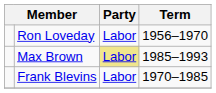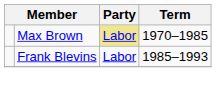 <table class="wikitable">
 <tr>
 <th colspan="2">Member</th>
 <th>Party</th>
 <th>Term</th>
 </tr>
 <tr>
 <td> </td>
-<td><a href='#'>Ron Loveday</a></td>
-<td><a href='#'>Labor</a></td>
-<td>1956–1970</td>
-</tr>
-<tr>
-<td> </td>
 <td><a href='#'>Max Brown</a></td>
 <td style="background: khaki;"><a href='#'>Labor</a></td>
-<td>1985–1993</td>
+<td>1970–1985</td>
 </tr>
 <tr>
 <td> </td>
 <td><a href='#'>Frank Blevins</a></td>
 <td><a href='#'>Labor</a></td>
-<td>1970–1985</td>
+<td>1985–1993</td>
 </tr>
 <tr>
 </tr>
 </table>
